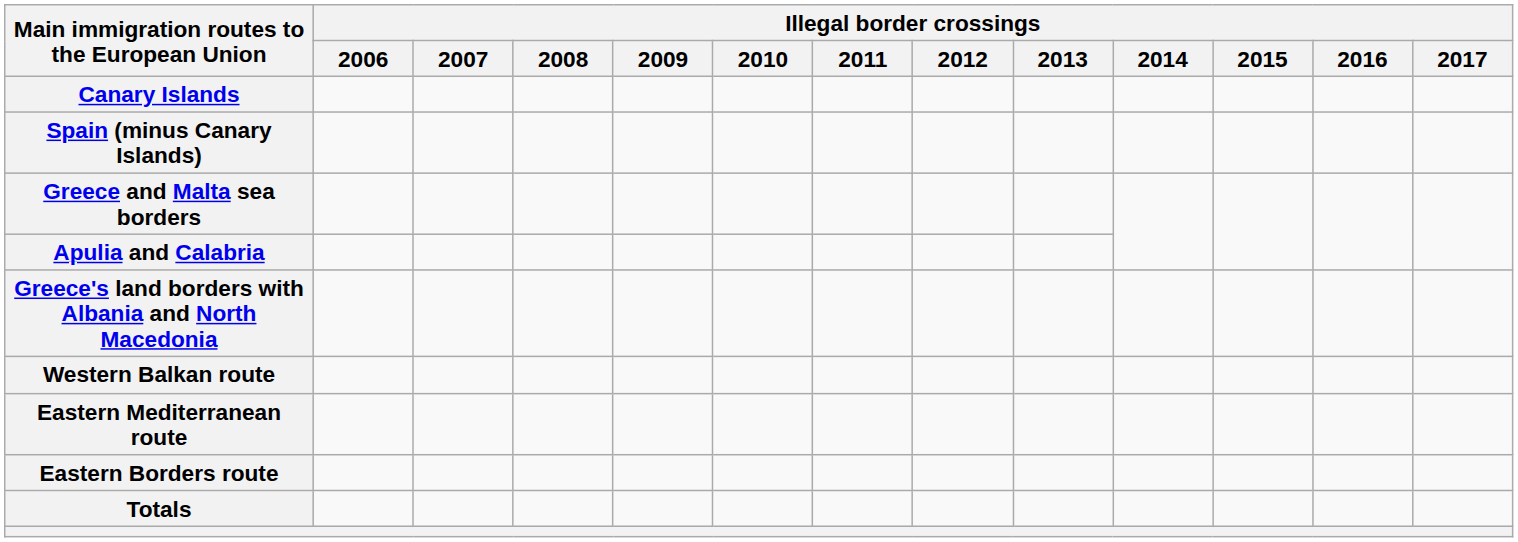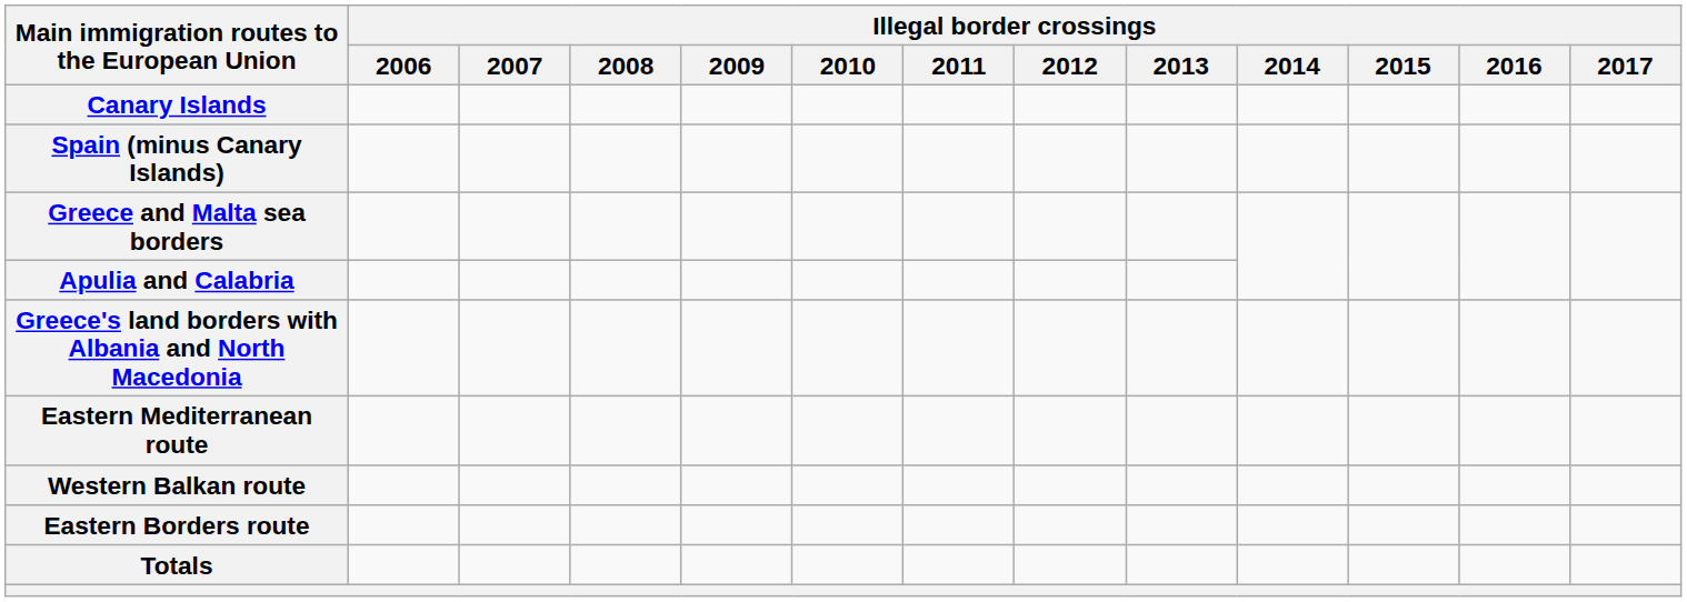 <table class="unsortable wikitable plainrowheaders" style="font-size:95%;">
 <tr>
 <th scope="col" rowspan="2" style="width:200px;">Main immigration routes to the European Union</th>
 <th colspan=12>Illegal border crossings</th>
 </tr>
 <tr>
 <th scope="col" style="width:60px;">2006</th>
 <th scope="col" style="width:60px;">2007</th>
 <th scope="col" style="width:60px;">2008</th>
 <th scope="col" style="width:60px;">2009</th>
 <th scope="col" style="width:60px;">2010</th>
 <th scope="col" style="width:60px;">2011</th>
 <th scope="col" style="width:60px;">2012</th>
 <th scope="col" style="width:60px;">2013</th>
 <th scope="col" style="width:60px;">2014</th>
 <th scope="col" style="width:60px;">2015</th>
 <th scope="col" style="width:60px;">2016</th>
 <th scope="col" style="width:60px;">2017</th>
 </tr>
 <tr>
 <th scope=row><a href='#'>Canary Islands</a></th>
 <td align=right></td>
 <td align=right></td>
 <td align=right></td>
 <td align=right></td>
 <td align=right></td>
 <td align=right></td>
 <td align=right></td>
 <td align=right></td>
 <td align=right></td>
 <td align=right></td>
 <td align=right></td>
 <td align=right></td>
 </tr>
 <tr>
 <th scope=row><a href='#'>Spain</a> (minus Canary Islands)</th>
 <td></td>
 <td></td>
 <td align=right></td>
 <td align=right></td>
 <td align=right></td>
 <td align=right></td>
 <td align=right></td>
 <td align=right></td>
 <td align=right></td>
 <td align=right></td>
 <td align=right></td>
 <td align=right></td>
 </tr>
 <tr>
 <th scope=row><a href='#'>Greece</a> and <a href='#'>Malta</a> sea borders</th>
 <td></td>
 <td></td>
 <td align=right></td>
 <td align=right></td>
 <td align=right></td>
 <td align=right></td>
 <td align=right></td>
 <td align=right></td>
 <td style="text-align:right;" rowspan="2"></td>
 <td style="text-align:right;" rowspan="2"></td>
 <td style="text-align:right;" rowspan="2"></td>
 <td style="text-align:right;" rowspan="2"></td>
 </tr>
 <tr>
 <th scope=row><a href='#'>Apulia</a> and <a href='#'>Calabria</a></th>
 <td></td>
 <td></td>
 <td></td>
 <td align=right></td>
 <td align=right></td>
 <td align=right></td>
 <td align=right></td>
 <td align=right></td>
 </tr>
 <tr>
 <th scope=row><a href='#'>Greece's</a> land borders with <a href='#'>Albania</a> and <a href='#'>North Macedonia</a></th>
 <td></td>
 <td></td>
 <td align=right></td>
 <td align=right></td>
 <td align=right></td>
 <td align=right></td>
 <td align=right></td>
 <td align=right></td>
 <td align=right></td>
 <td align=right></td>
 <td align=right></td>
 <td align=right></td>
 </tr>
 <tr>
-<th scope=row>Western Balkan route</th>
-<td></td>
+<th scope=row>Eastern Mediterranean route</th>
 <td></td>
 <td></td>
 <td align=right></td>
 <td align=right></td>
 <td align=right></td>
 <td align=right></td>
 <td align=right></td>
 <td align=right></td>
 <td align=right></td>
 <td align=right></td>
 <td align=right></td>
+<td align=right></td>
 </tr>
 <tr>
-<th scope=row>Eastern Mediterranean route</th>
+<th scope=row>Western Balkan route</th>
 <td></td>
 <td></td>
-<td align=right></td>
+<td></td>
 <td align=right></td>
 <td align=right></td>
 <td align=right></td>
 <td align=right></td>
 <td align=right></td>
 <td align=right></td>
 <td align=right></td>
 <td align=right></td>
 <td align=right></td>
 </tr>
 <tr>
 <th scope=row>Eastern Borders route</th>
 <td></td>
 <td></td>
 <td align=right></td>
 <td align=right></td>
 <td align=right></td>
 <td align=right></td>
 <td align=right></td>
 <td align=right></td>
 <td align=right></td>
 <td align=right></td>
 <td align=right></td>
 <td align=right></td>
 </tr>
 <tr>
 <th scope=row>Totals</th>
 <td></td>
 <td></td>
 <td></td>
 <td align=right><strong></strong></td>
 <td align=right><strong></strong></td>
 <td align=right><strong></strong></td>
 <td align=right><strong></strong></td>
 <td align=right><strong></strong></td>
 <td align=right><strong></strong></td>
 <td align=right><strong></strong></td>
 <td align=right><strong></strong></td>
 <td align=right><strong></strong></td>
 </tr>
 <tr>
 <th scope=row colspan=13></th>
 </tr>
 </table>
